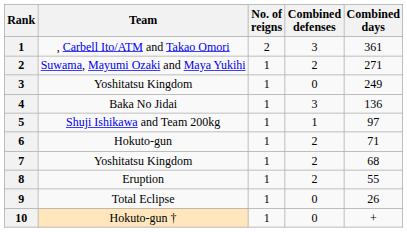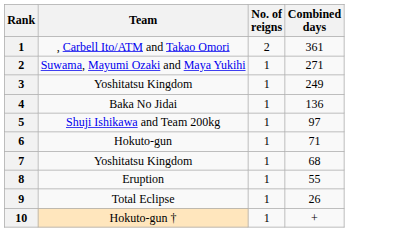 <table class="wikitable sortable" style="text-align: center">
 <tr>
 <th>Rank</th>
 <th>Team</th>
 <th>No. of<br>reigns</th>
-<th>Combined<br>defenses</th>
 <th>Combined<br>days</th>
 </tr>
 <tr>
 <th>1</th>
 <td>, <a href='#'>Carbell Ito/ATM</a> and <a href='#'>Takao Omori</a></td>
 <td>2</td>
-<td>3</td>
 <td>361</td>
 </tr>
 <tr>
 <th>2</th>
 <td><a href='#'>Suwama</a>, <a href='#'>Mayumi Ozaki</a> and <a href='#'>Maya Yukihi</a></td>
 <td>1</td>
-<td>2</td>
 <td>271</td>
 </tr>
 <tr>
 <th>3</th>
 <td>Yoshitatsu Kingdom<br></td>
 <td>1</td>
-<td>0</td>
 <td>249</td>
 </tr>
 <tr>
 <th>4</th>
 <td>Baka No Jidai<br></td>
 <td>1</td>
-<td>3</td>
 <td>136</td>
 </tr>
 <tr>
 <th>5</th>
 <td><a href='#'>Shuji Ishikawa</a> and Team 200kg<br></td>
-<td>1</td>
 <td>1</td>
 <td>97</td>
 </tr>
 <tr>
 <th>6</th>
 <td>Hokuto-gun<br></td>
 <td>1</td>
-<td>2</td>
 <td>71</td>
 </tr>
 <tr>
 <th>7</th>
 <td>Yoshitatsu Kingdom<br></td>
 <td>1</td>
-<td>2</td>
 <td>68</td>
 </tr>
 <tr>
 <th>8</th>
 <td>Eruption<br></td>
 <td>1</td>
-<td>2</td>
 <td>55</td>
 </tr>
 <tr>
 <th>9</th>
 <td>Total Eclipse<br></td>
 <td>1</td>
-<td>0</td>
 <td>26</td>
 </tr>
 <tr>
 <th>10</th>
 <td style="background-color:#FFE6BD">Hokuto-gun †<br></td>
 <td>1</td>
-<td>0</td>
 <td>+</td>
 </tr>
 </table>
